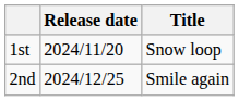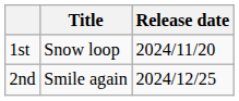 <table class=wikitable style="font-size:small">
 <tr>
 <th></th>
+<th>Title</th>
 <th>Release date</th>
-<th>Title</th>
 </tr>
 <tr>
 <td>1st</td>
+<td>Snow loop</td>
 <td>2024/11/20</td>
-<td>Snow loop</td>
 </tr>
 <tr>
 <td>2nd</td>
+<td>Smile again</td>
 <td>2024/12/25</td>
-<td>Smile again</td>
 </tr>
 </table>
